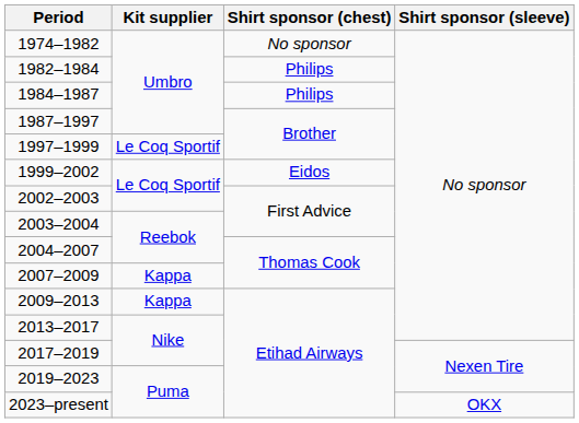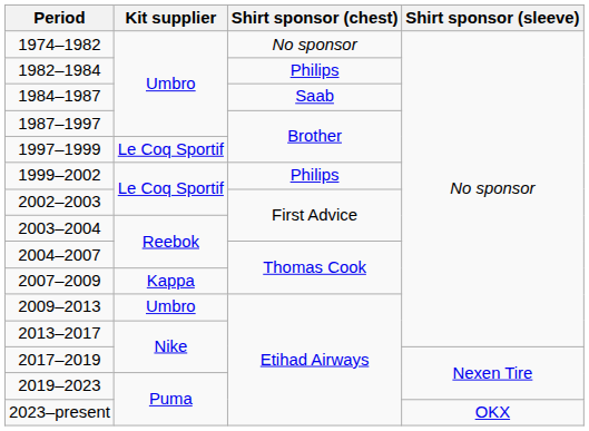 <table class="wikitable" style="text-align: center">
 <tr>
 <th>Period</th>
 <th>Kit supplier</th>
 <th>Shirt sponsor (chest)</th>
 <th>Shirt sponsor (sleeve)</th>
 </tr>
 <tr>
 <td>1974–1982</td>
 <td rowspan="4"><a href='#'>Umbro</a></td>
 <td><em>No sponsor</em></td>
 <td rowspan="12"><em>No sponsor</em></td>
 </tr>
 <tr>
 <td>1982–1984</td>
 <td><a href='#'>Philips</a></td>
 </tr>
 <tr>
 <td>1984–1987</td>
-<td><a href='#'>Philips</a></td>
+<td><a href='#'>Saab</a></td>
 </tr>
 <tr>
 <td>1987–1997</td>
 <td rowspan="2"><a href='#'>Brother</a></td>
 </tr>
 <tr>
 <td>1997–1999</td>
 <td><a href='#'>Le Coq Sportif</a></td>
 </tr>
 <tr>
 <td>1999–2002</td>
 <td rowspan="2"><a href='#'>Le Coq Sportif</a></td>
-<td><a href='#'>Eidos</a></td>
+<td><a href='#'>Philips</a></td>
 </tr>
 <tr>
 <td>2002–2003</td>
 <td rowspan="2">First Advice</td>
 </tr>
 <tr>
 <td>2003–2004</td>
 <td rowspan="2"><a href='#'>Reebok</a></td>
 </tr>
 <tr>
 <td>2004–2007</td>
 <td rowspan="2"><a href='#'>Thomas Cook</a></td>
 </tr>
 <tr>
 <td>2007–2009</td>
 <td><a href='#'>Kappa</a></td>
 </tr>
 <tr>
 <td>2009–2013</td>
-<td><a href='#'>Kappa</a></td>
+<td><a href='#'>Umbro</a></td>
 <td rowspan="5"><a href='#'>Etihad Airways</a></td>
 </tr>
 <tr>
 <td>2013–2017</td>
 <td rowspan="2"><a href='#'>Nike</a></td>
 </tr>
 <tr>
 <td>2017–2019</td>
 <td rowspan="2"><a href='#'>Nexen Tire</a></td>
 </tr>
 <tr>
 <td>2019–2023</td>
 <td rowspan="2"><a href='#'>Puma</a></td>
 </tr>
 <tr>
 <td>2023–present</td>
 <td rowspan="2"><a href='#'>OKX</a></td>
 </tr>
 </table>
